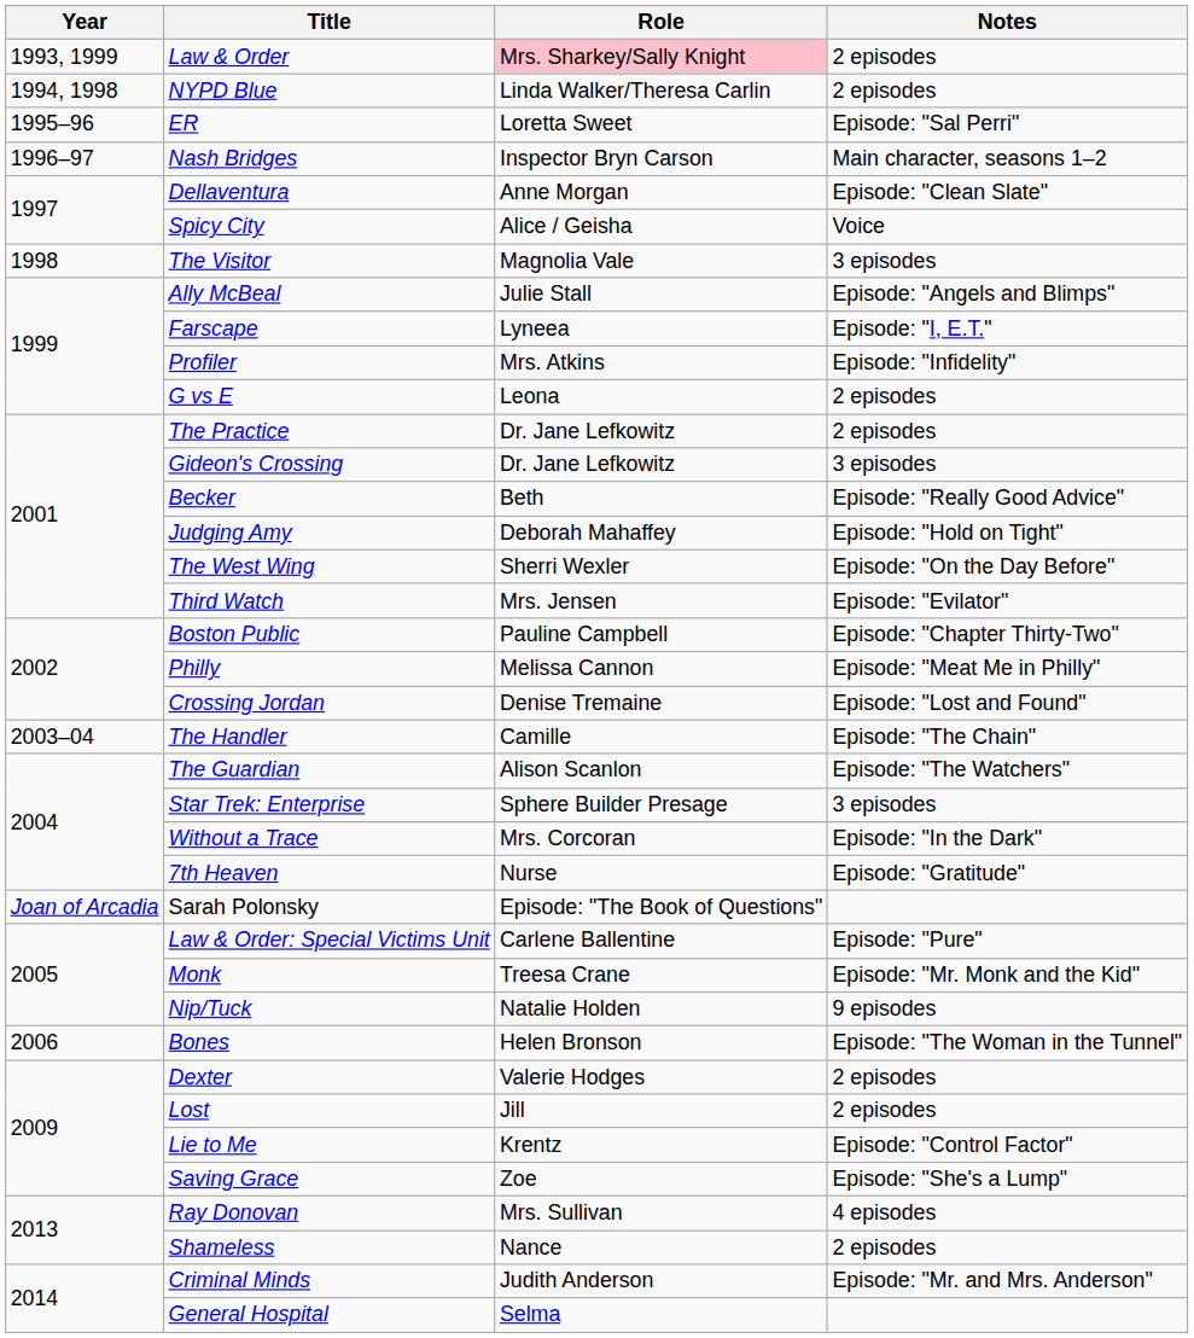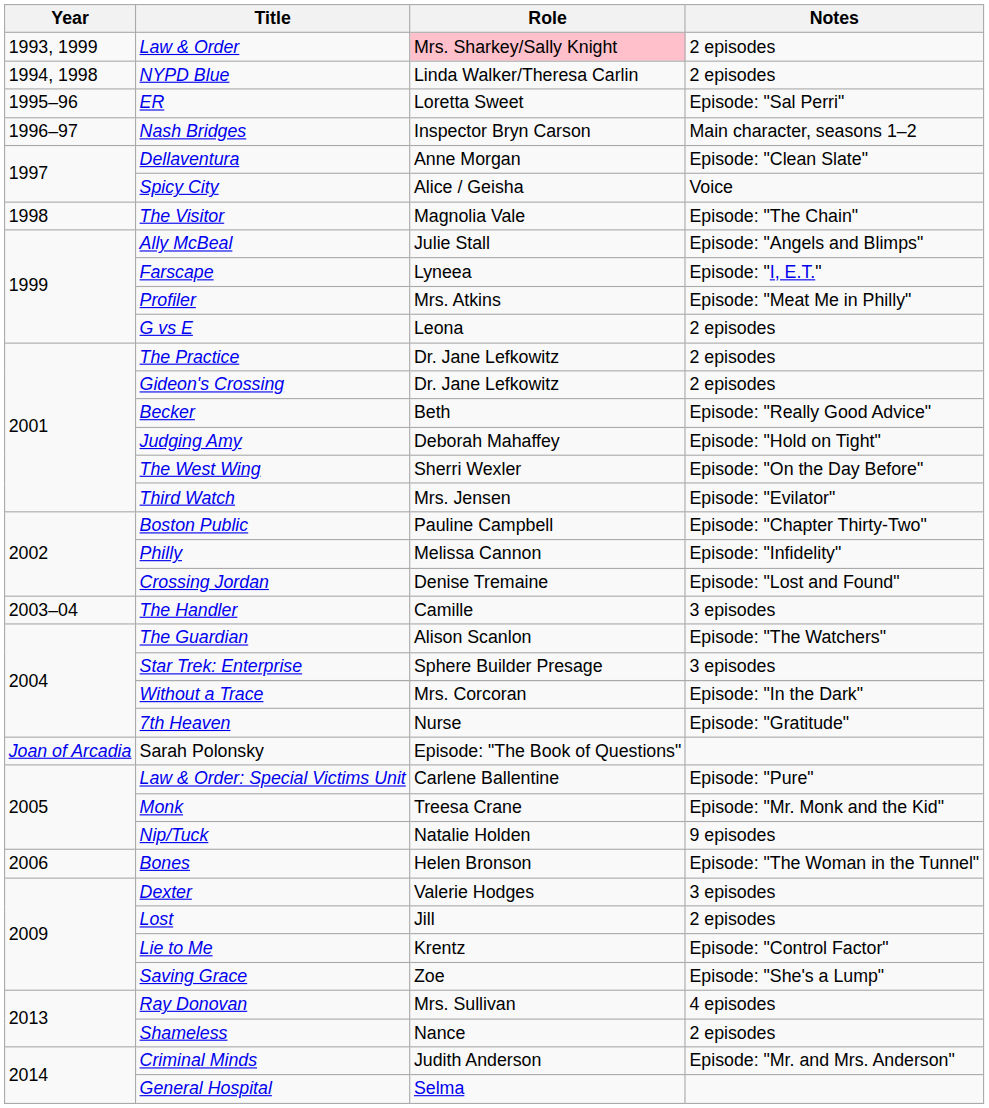 <table class="wikitable">
 <tr>
 <th>Year</th>
 <th>Title</th>
 <th>Role</th>
 <th>Notes</th>
 </tr>
 <tr>
 <td>1993, 1999</td>
 <td><em><a href='#'>Law & Order</a></em></td>
 <td style="background: pink;">Mrs. Sharkey/Sally Knight</td>
 <td>2 episodes</td>
 </tr>
 <tr>
 <td>1994, 1998</td>
 <td><em><a href='#'>NYPD Blue</a></em></td>
 <td>Linda Walker/Theresa Carlin</td>
 <td>2 episodes</td>
 </tr>
 <tr>
 <td>1995–96</td>
 <td><em><a href='#'>ER</a></em></td>
 <td>Loretta Sweet</td>
 <td>Episode: "Sal Perri"</td>
 </tr>
 <tr>
 <td>1996–97</td>
 <td><em><a href='#'>Nash Bridges</a></em></td>
 <td>Inspector Bryn Carson</td>
 <td>Main character, seasons 1–2</td>
 </tr>
 <tr>
 <td rowspan="2">1997</td>
 <td><em><a href='#'>Dellaventura</a></em></td>
 <td>Anne Morgan</td>
 <td>Episode: "Clean Slate"</td>
 </tr>
 <tr>
 <td><em><a href='#'>Spicy City</a></em></td>
 <td>Alice / Geisha</td>
 <td>Voice</td>
 </tr>
 <tr>
 <td>1998</td>
 <td><em><a href='#'>The Visitor</a></em></td>
 <td>Magnolia Vale</td>
-<td>3 episodes</td>
+<td>Episode: "The Chain"</td>
 </tr>
 <tr>
 <td rowspan="4">1999</td>
 <td><em><a href='#'>Ally McBeal</a></em></td>
 <td>Julie Stall</td>
 <td>Episode: "Angels and Blimps"</td>
 </tr>
 <tr>
 <td><em><a href='#'>Farscape</a></em></td>
 <td>Lyneea</td>
 <td>Episode: "<a href='#'>I, E.T.</a>"</td>
 </tr>
 <tr>
 <td><em><a href='#'>Profiler</a></em></td>
 <td>Mrs. Atkins</td>
-<td>Episode: "Infidelity"</td>
+<td>Episode: "Meat Me in Philly"</td>
 </tr>
 <tr>
 <td><em><a href='#'>G vs E</a></em></td>
 <td>Leona</td>
 <td>2 episodes</td>
 </tr>
 <tr>
 <td rowspan="6">2001</td>
 <td><em><a href='#'>The Practice</a></em></td>
 <td>Dr. Jane Lefkowitz</td>
 <td>2 episodes</td>
 </tr>
 <tr>
 <td><em><a href='#'>Gideon's Crossing</a></em></td>
 <td>Dr. Jane Lefkowitz</td>
-<td>3 episodes</td>
+<td>2 episodes</td>
 </tr>
 <tr>
 <td><em><a href='#'>Becker</a></em></td>
 <td>Beth</td>
 <td>Episode: "Really Good Advice"</td>
 </tr>
 <tr>
 <td><em><a href='#'>Judging Amy</a></em></td>
 <td>Deborah Mahaffey</td>
 <td>Episode: "Hold on Tight"</td>
 </tr>
 <tr>
 <td><em><a href='#'>The West Wing</a></em></td>
 <td>Sherri Wexler</td>
 <td>Episode: "On the Day Before"</td>
 </tr>
 <tr>
 <td><em><a href='#'>Third Watch</a></em></td>
 <td>Mrs. Jensen</td>
 <td>Episode: "Evilator"<br></td>
 </tr>
 <tr>
 <td rowspan="3">2002</td>
 <td><em><a href='#'>Boston Public</a></em></td>
 <td>Pauline Campbell</td>
 <td>Episode: "Chapter Thirty-Two"</td>
 </tr>
 <tr>
 <td><em><a href='#'>Philly</a></em></td>
 <td>Melissa Cannon</td>
-<td>Episode: "Meat Me in Philly"</td>
+<td>Episode: "Infidelity"</td>
 </tr>
 <tr>
 <td><em><a href='#'>Crossing Jordan</a></em></td>
 <td>Denise Tremaine</td>
 <td>Episode: "Lost and Found"</td>
 </tr>
 <tr>
 <td>2003–04</td>
 <td><em><a href='#'>The Handler</a></em></td>
 <td>Camille</td>
-<td>Episode: "The Chain"</td>
+<td>3 episodes</td>
 </tr>
 <tr>
 <td rowspan="5">2004</td>
 <td><em><a href='#'>The Guardian</a></em></td>
 <td>Alison Scanlon</td>
 <td>Episode: "The Watchers"</td>
 </tr>
 <tr>
 <td><em><a href='#'>Star Trek: Enterprise</a></em></td>
 <td>Sphere Builder Presage</td>
 <td>3 episodes</td>
 </tr>
 <tr>
 </tr>
 <tr>
 <td><em><a href='#'>Without a Trace</a></em></td>
 <td>Mrs. Corcoran</td>
 <td>Episode: "In the Dark"</td>
 </tr>
 <tr>
 <td><em><a href='#'>7th Heaven</a></em></td>
 <td>Nurse</td>
 <td>Episode: "Gratitude"</td>
 </tr>
 <tr>
 <td><em><a href='#'>Joan of Arcadia</a></em></td>
 <td>Sarah Polonsky</td>
 <td>Episode: "The Book of Questions"</td>
 </tr>
 <tr>
 <td rowspan="3">2005</td>
 <td><em><a href='#'>Law & Order: Special Victims Unit</a></em></td>
 <td>Carlene Ballentine</td>
 <td>Episode: "Pure"</td>
 </tr>
 <tr>
 <td><em><a href='#'>Monk</a></em></td>
 <td>Treesa Crane</td>
 <td>Episode: "Mr. Monk and the Kid"</td>
 </tr>
 <tr>
 <td><em><a href='#'>Nip/Tuck</a></em></td>
 <td>Natalie Holden</td>
 <td>9 episodes</td>
 </tr>
 <tr>
 <td>2006</td>
 <td><em><a href='#'>Bones</a></em></td>
 <td>Helen Bronson</td>
 <td>Episode: "The Woman in the Tunnel"</td>
 </tr>
 <tr>
 <td rowspan="4">2009</td>
 <td><em><a href='#'>Dexter</a></em></td>
 <td>Valerie Hodges</td>
-<td>2 episodes</td>
+<td>3 episodes</td>
 </tr>
 <tr>
 <td><em><a href='#'>Lost</a></em></td>
 <td>Jill</td>
 <td>2 episodes</td>
 </tr>
 <tr>
 <td><em><a href='#'>Lie to Me</a></em></td>
 <td>Krentz</td>
 <td>Episode: "Control Factor"</td>
 </tr>
 <tr>
 <td><em><a href='#'>Saving Grace</a></em></td>
 <td>Zoe</td>
 <td>Episode: "She's a Lump"</td>
 </tr>
 <tr>
 <td rowspan="2">2013</td>
 <td><em><a href='#'>Ray Donovan</a></em></td>
 <td>Mrs. Sullivan</td>
 <td>4 episodes</td>
 </tr>
 <tr>
 <td><em><a href='#'>Shameless</a></em></td>
 <td>Nance</td>
 <td>2 episodes</td>
 </tr>
 <tr>
 <td rowspan="2">2014</td>
 <td><em><a href='#'>Criminal Minds</a></em></td>
 <td>Judith Anderson</td>
 <td>Episode: "Mr. and Mrs. Anderson"</td>
 </tr>
 <tr>
 <td><em><a href='#'>General Hospital</a></em></td>
 <td><a href='#'>Selma</a></td>
 <td></td>
 </tr>
 </table>
